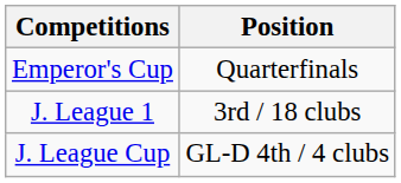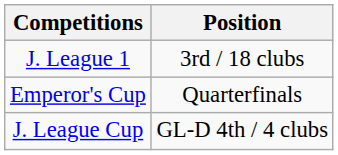 <table class="wikitable" style="text-align:center;">
 <tr>
 <th>Competitions</th>
 <th>Position</th>
 </tr>
 <tr>
+<td><a href='#'>J. League 1</a></td>
+<td>3rd / 18 clubs</td>
+</tr>
+<tr>
 <td><a href='#'>Emperor's Cup</a></td>
 <td>Quarterfinals</td>
-</tr>
-<tr>
-<td><a href='#'>J. League 1</a></td>
-<td>3rd / 18 clubs</td>
 </tr>
 <tr>
 <td><a href='#'>J. League Cup</a></td>
 <td>GL-D 4th / 4 clubs</td>
 </tr>
 </table>
